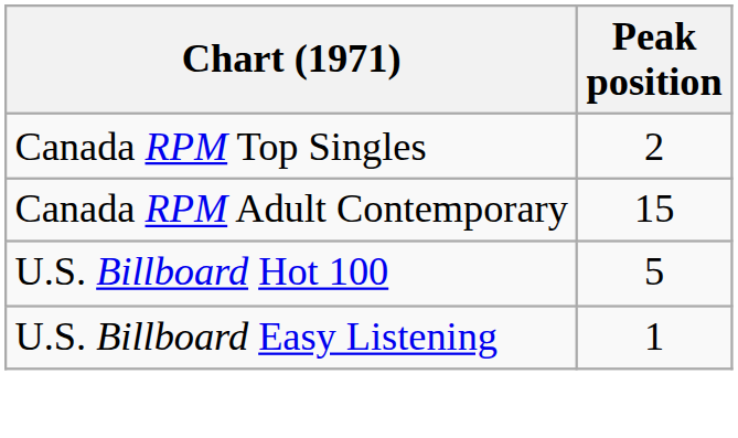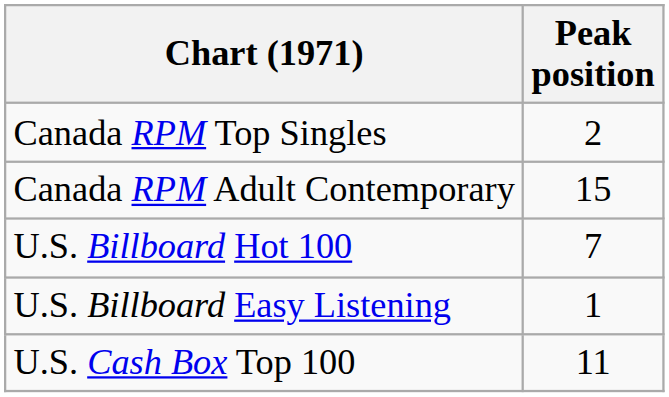 <table class="wikitable sortable">
 <tr>
 <th>Chart (1971)</th>
 <th>Peak<br>position</th>
 </tr>
 <tr>
 <td>Canada <em><a href='#'>RPM</a></em> Top Singles</td>
 <td style="text-align:center;">2</td>
 </tr>
 <tr>
 <td>Canada <em><a href='#'>RPM</a></em> Adult Contemporary</td>
 <td style="text-align:center;">15</td>
 </tr>
 <tr>
 <td>U.S. <em><a href='#'>Billboard</a></em> <a href='#'>Hot 100</a></td>
-<td style="text-align:center;">5</td>
+<td style="text-align:center;">7</td>
 </tr>
 <tr>
 <td>U.S. <em>Billboard</em> <a href='#'>Easy Listening</a></td>
 <td style="text-align:center;">1</td>
 </tr>
+<tr>
+<td>U.S. <em><a href='#'>Cash Box</a></em> Top 100</td>
+<td style="text-align:center;">11</td>
+</tr>
 </table>
